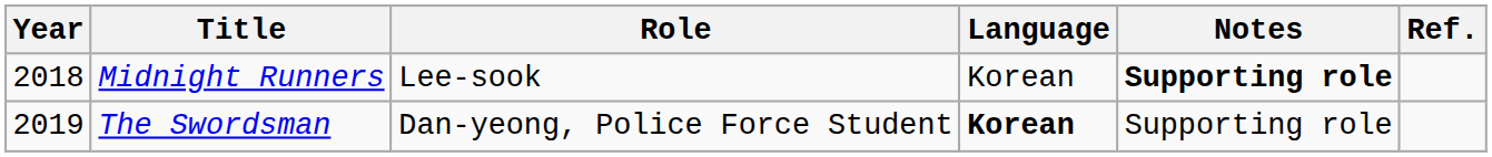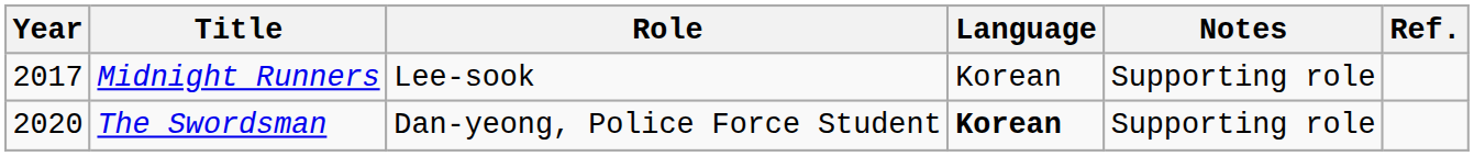 <table class="wikitable">
 <tr>
 <th>Year</th>
 <th>Title</th>
 <th>Role</th>
 <th>Language</th>
 <th>Notes</th>
 <th>Ref.</th>
 </tr>
 <tr>
-<td>2018</td>
+<td>2017</td>
 <td><em><a href='#'>Midnight Runners</a></em></td>
 <td>Lee-sook</td>
 <td>Korean</td>
-<td><strong>Supporting role</strong></td>
+<td>Supporting role</td>
 <td></td>
 </tr>
 <tr>
-<td>2019</td>
+<td>2020</td>
 <td><em><a href='#'>The Swordsman</a></em></td>
 <td>Dan-yeong, Police Force Student</td>
 <td><strong>Korean</strong></td>
 <td>Supporting role</td>
 <td></td>
 </tr>
 </table>
